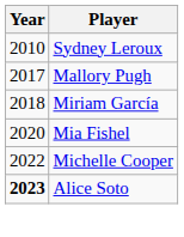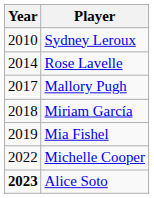 <table class="wikitable">
 <tr>
 <th>Year</th>
 <th>Player</th>
 </tr>
 <tr>
 <td>2010</td>
 <td> <a href='#'>Sydney Leroux</a></td>
 </tr>
 <tr>
+<td>2014</td>
+<td> <a href='#'>Rose Lavelle</a></td>
+</tr>
+<tr>
 <td>2017</td>
 <td> <a href='#'>Mallory Pugh</a></td>
 </tr>
 <tr>
 <td>2018</td>
 <td> <a href='#'>Miriam García</a></td>
 </tr>
 <tr>
-<td>2020</td>
+<td>2019</td>
 <td> <a href='#'>Mia Fishel</a></td>
 </tr>
 <tr>
 <td>2022</td>
 <td> <a href='#'>Michelle Cooper</a></td>
 </tr>
 <tr>
 <td><strong>2023</strong></td>
 <td> <a href='#'>Alice Soto</a></td>
 </tr>
 </table>
